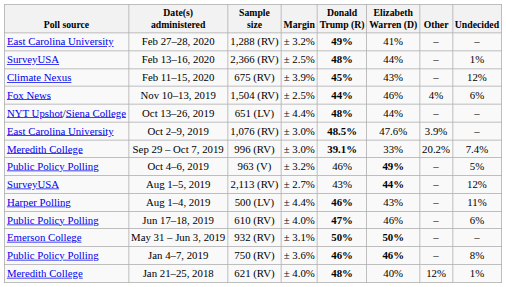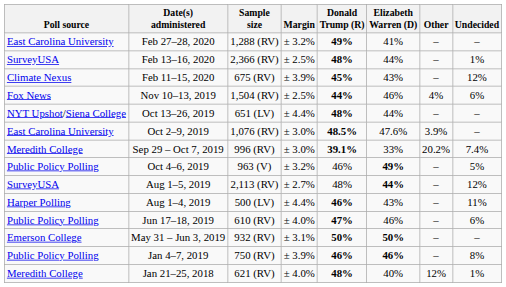 <table class="wikitable" style="font-size:90%;text-align:center;">
 <tr valign=bottom style="font-size:90%;">
 <th>Poll source</th>
 <th>Date(s)<br>administered</th>
 <th>Sample<br>size</th>
 <th>Margin<br></th>
 <th>Donald<br>Trump (R)</th>
 <th>Elizabeth<br>Warren (D)</th>
 <th>Other</th>
 <th>Undecided</th>
 </tr>
 <tr>
 <td style="text-align:left;"><a href='#'>East Carolina University</a></td>
 <td>Feb 27–28, 2020</td>
 <td>1,288 (RV)</td>
 <td>± 3.2%</td>
 <td><strong>49%</strong></td>
 <td>41%</td>
 <td>–</td>
 <td>–</td>
 </tr>
 <tr>
 <td style="text-align:left;"><a href='#'>SurveyUSA</a></td>
 <td>Feb 13–16, 2020</td>
 <td>2,366 (RV)</td>
 <td>± 2.5%</td>
 <td><strong>48%</strong></td>
 <td>44%</td>
 <td>–</td>
 <td>1%</td>
 </tr>
 <tr>
 <td style="text-align:left;"><a href='#'>Climate Nexus</a></td>
 <td>Feb 11–15, 2020</td>
 <td>675 (RV)</td>
 <td>± 3.9%</td>
 <td><strong>45%</strong></td>
 <td>43%</td>
 <td>–</td>
 <td>12%</td>
 </tr>
 <tr>
 <td style="text-align:left;"><a href='#'>Fox News</a></td>
 <td>Nov 10–13, 2019</td>
 <td>1,504 (RV)</td>
 <td>± 2.5%</td>
 <td><strong>44%</strong></td>
 <td>46%</td>
 <td>4%</td>
 <td>6%</td>
 </tr>
 <tr>
 <td style="text-align:left;"><a href='#'>NYT Upshot</a>/<a href='#'>Siena College</a></td>
 <td>Oct 13–26, 2019</td>
 <td>651 (LV)</td>
 <td>± 4.4%</td>
 <td><strong>48%</strong></td>
 <td>44%</td>
 <td>–</td>
 <td>–</td>
 </tr>
 <tr>
 <td style="text-align:left;"><a href='#'>East Carolina University</a></td>
 <td>Oct 2–9, 2019</td>
 <td>1,076 (RV)</td>
 <td>± 3.0%</td>
 <td><strong>48.5%</strong></td>
 <td>47.6%</td>
 <td>3.9%</td>
 <td>–</td>
 </tr>
 <tr>
 <td style="text-align:left;"><a href='#'>Meredith College</a></td>
 <td>Sep 29 – Oct 7, 2019</td>
 <td>996 (RV)</td>
 <td>± 3.0%</td>
 <td><strong>39.1%</strong></td>
 <td>33%</td>
 <td>20.2%</td>
 <td>7.4%</td>
 </tr>
 <tr>
 <td style="text-align:left;"><a href='#'>Public Policy Polling</a></td>
 <td>Oct 4–6, 2019</td>
 <td>963 (V)</td>
 <td>± 3.2%</td>
 <td>46%</td>
 <td><strong>49%</strong></td>
 <td>–</td>
 <td>5%</td>
 </tr>
 <tr>
 <td style="text-align:left;"><a href='#'>SurveyUSA</a></td>
 <td>Aug 1–5, 2019</td>
 <td>2,113 (RV)</td>
 <td>± 2.7%</td>
-<td>43%</td>
+<td>48%</td>
 <td><strong>44%</strong></td>
 <td>–</td>
 <td>12%</td>
 </tr>
 <tr>
 <td style="text-align:left;"><a href='#'>Harper Polling</a></td>
 <td>Aug 1–4, 2019</td>
 <td>500 (LV)</td>
 <td>± 4.4%</td>
 <td><strong>46%</strong></td>
 <td>43%</td>
 <td>–</td>
 <td>11%</td>
 </tr>
 <tr>
 <td style="text-align:left;"><a href='#'>Public Policy Polling</a></td>
 <td>Jun 17–18, 2019</td>
 <td>610 (RV)</td>
 <td>± 4.0%</td>
 <td><strong>47%</strong></td>
 <td>46%</td>
 <td>–</td>
 <td>6%</td>
 </tr>
 <tr>
 <td style="text-align:left;"><a href='#'>Emerson College</a></td>
 <td>May 31 – Jun 3, 2019</td>
 <td>932 (RV)</td>
 <td>± 3.1%</td>
 <td><strong>50%</strong></td>
 <td><strong>50%</strong></td>
 <td>–</td>
 <td>–</td>
 </tr>
 <tr>
 <td style="text-align:left;"><a href='#'>Public Policy Polling</a></td>
 <td>Jan 4–7, 2019</td>
 <td>750 (RV)</td>
-<td>± 3.6%</td>
+<td>± 3.9%</td>
 <td><strong>46%</strong></td>
 <td><strong>46%</strong></td>
 <td>–</td>
 <td>8%</td>
 </tr>
 <tr>
 <td style="text-align:left;"><a href='#'>Meredith College</a></td>
 <td>Jan 21–25, 2018</td>
 <td>621 (RV)</td>
 <td>± 4.0%</td>
 <td><strong>48%</strong></td>
 <td>40%</td>
 <td>12%</td>
 <td>1%</td>
 </tr>
 </table>
